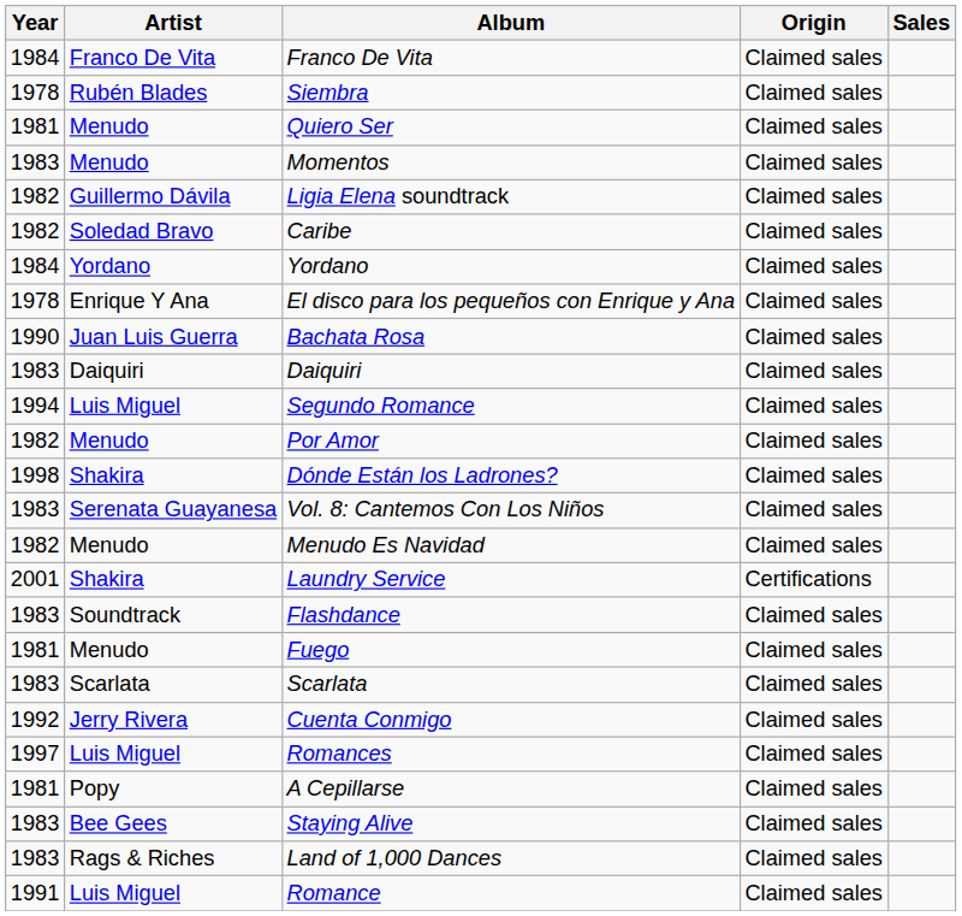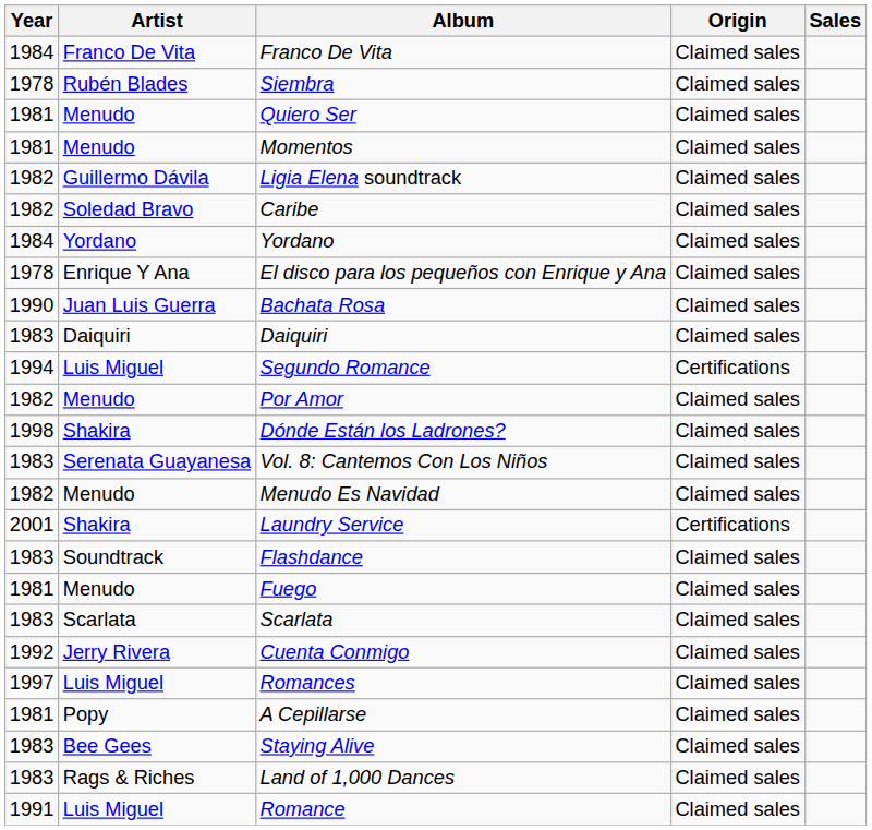 <table class="wikitable">
 <tr>
 <th>Year</th>
 <th>Artist</th>
 <th>Album</th>
 <th>Origin</th>
 <th>Sales</th>
 </tr>
 <tr>
 <td align=center>1984</td>
 <td><a href='#'>Franco De Vita</a></td>
 <td><em>Franco De Vita</em></td>
 <td>Claimed sales</td>
 <td></td>
 </tr>
 <tr>
 <td align=center>1978</td>
 <td><a href='#'>Rubén Blades</a></td>
 <td><em><a href='#'>Siembra</a></em></td>
 <td>Claimed sales</td>
 <td><br></td>
 </tr>
 <tr>
 <td align=center>1981</td>
 <td><a href='#'>Menudo</a></td>
 <td><em><a href='#'>Quiero Ser</a></em></td>
 <td>Claimed sales</td>
 <td></td>
 </tr>
 <tr>
-<td align=center>1983</td>
+<td align=center>1981</td>
 <td><a href='#'>Menudo</a></td>
 <td><em>Momentos</em></td>
 <td>Claimed sales</td>
 <td></td>
 </tr>
 <tr>
 <td align=center>1982</td>
 <td><a href='#'>Guillermo Dávila</a></td>
 <td><em><a href='#'>Ligia Elena</a></em> soundtrack</td>
 <td>Claimed sales</td>
 <td></td>
 </tr>
 <tr>
 <td align=center>1982</td>
 <td><a href='#'>Soledad Bravo</a></td>
 <td><em>Caribe</em></td>
 <td>Claimed sales</td>
 <td></td>
 </tr>
 <tr>
 <td align=center>1984</td>
 <td><a href='#'>Yordano</a></td>
 <td><em>Yordano</em></td>
 <td>Claimed sales</td>
 <td></td>
 </tr>
 <tr>
 <td align=center>1978</td>
 <td>Enrique Y Ana</td>
 <td><em>El disco para los pequeños con Enrique y Ana</em></td>
 <td>Claimed sales</td>
 <td></td>
 </tr>
 <tr>
 <td align=center>1990</td>
 <td><a href='#'>Juan Luis Guerra</a></td>
 <td><em><a href='#'>Bachata Rosa</a></em></td>
 <td>Claimed sales</td>
 <td></td>
 </tr>
 <tr>
 <td align=center>1983</td>
 <td>Daiquiri</td>
 <td><em>Daiquiri</em></td>
 <td>Claimed sales</td>
 <td></td>
 </tr>
 <tr>
 <td align=center>1994</td>
 <td><a href='#'>Luis Miguel</a></td>
 <td><em><a href='#'>Segundo Romance</a></em></td>
-<td>Claimed sales</td>
+<td>Certifications</td>
 <td></td>
 </tr>
 <tr>
 <td align=center>1982</td>
 <td><a href='#'>Menudo</a></td>
 <td><em><a href='#'>Por Amor</a></em></td>
 <td>Claimed sales</td>
 <td></td>
 </tr>
 <tr>
 <td align=center>1998</td>
 <td><a href='#'>Shakira</a></td>
 <td><em><a href='#'>Dónde Están los Ladrones?</a></em></td>
 <td>Claimed sales</td>
 <td></td>
 </tr>
 <tr>
 <td align=center>1983</td>
 <td><a href='#'>Serenata Guayanesa</a></td>
 <td><em>Vol. 8: Cantemos Con Los Niños</em></td>
 <td>Claimed sales</td>
 <td></td>
 </tr>
 <tr>
 <td align=center>1982</td>
 <td>Menudo</td>
 <td><em>Menudo Es Navidad</em></td>
 <td>Claimed sales</td>
 <td></td>
 </tr>
 <tr>
 <td align=center>2001</td>
 <td><a href='#'>Shakira</a></td>
 <td><em><a href='#'>Laundry Service</a></em></td>
 <td>Certifications</td>
 <td></td>
 </tr>
 <tr>
 <td align=center>1983</td>
 <td>Soundtrack</td>
 <td><a href='#'><em>Flashdance</em></a></td>
 <td>Claimed sales</td>
 <td></td>
 </tr>
 <tr>
 <td align=center>1981</td>
 <td>Menudo</td>
 <td><a href='#'><em>Fuego</em></a></td>
 <td>Claimed sales</td>
 <td></td>
 </tr>
 <tr>
 <td align=center>1983</td>
 <td>Scarlata</td>
 <td><em>Scarlata</em></td>
 <td>Claimed sales</td>
 <td></td>
 </tr>
 <tr>
 <td align=center>1992</td>
 <td><a href='#'>Jerry Rivera</a></td>
 <td><em><a href='#'>Cuenta Conmigo</a></em></td>
 <td>Claimed sales</td>
 <td></td>
 </tr>
 <tr>
 <td align=center>1997</td>
 <td><a href='#'>Luis Miguel</a></td>
 <td><a href='#'><em>Romances</em></a></td>
 <td>Claimed sales</td>
 <td></td>
 </tr>
 <tr>
 <td align=center>1981</td>
 <td>Popy</td>
 <td><em>A Cepillarse</em></td>
 <td>Claimed sales</td>
 <td></td>
 </tr>
 <tr>
 <td align=center>1983</td>
 <td><a href='#'>Bee Gees</a></td>
 <td><a href='#'><em>Staying Alive</em></a></td>
 <td>Claimed sales</td>
 <td></td>
 </tr>
 <tr>
 <td align=center>1983</td>
 <td>Rags & Riches</td>
 <td><em>Land of 1,000 Dances</em></td>
 <td>Claimed sales</td>
 <td></td>
 </tr>
 <tr>
 <td align=center>1991</td>
 <td><a href='#'>Luis Miguel</a></td>
 <td><a href='#'><em>Romance</em></a></td>
 <td>Claimed sales</td>
 <td></td>
 </tr>
 </table>
